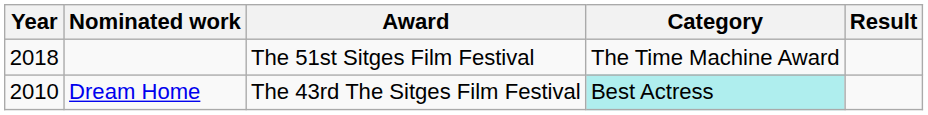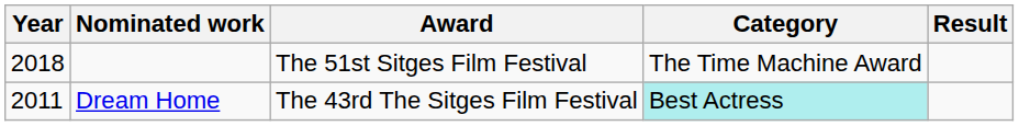 <table class="wikitable">
 <tr>
 <th>Year</th>
 <th>Nominated work</th>
 <th>Award</th>
 <th>Category</th>
 <th>Result</th>
 </tr>
 <tr>
 <td>2018</td>
 <td></td>
 <td>The 51st Sitges Film Festival</td>
 <td>The Time Machine Award</td>
 <td></td>
 </tr>
 <tr>
-<td>2010</td>
+<td>2011</td>
 <td><a href='#'>Dream Home</a></td>
 <td>The 43rd The Sitges Film Festival</td>
 <td style="background: paleturquoise;">Best Actress</td>
 <td></td>
 </tr>
 </table>
